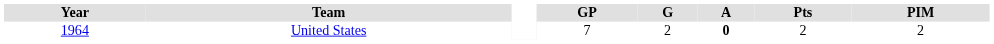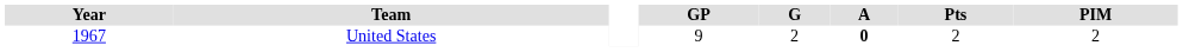 <table border="0" cellpadding="1" cellspacing="0" style="text-align:center; width:70em">
 <tr ALIGN="center" bgcolor="#e0e0e0">
 <th>Year</th>
 <th>Team</th>
 <th ALIGN="center" rowspan="99" bgcolor="#ffffff"> </th>
 <th>GP</th>
 <th>G</th>
 <th>A</th>
 <th>Pts</th>
 <th>PIM</th>
 </tr>
 <tr ALIGN="center">
-<td><a href='#'>1964</a></td>
+<td><a href='#'>1967</a></td>
 <td><a href='#'>United States</a></td>
-<td>7</td>
+<td>9</td>
 <td>2</td>
 <td><strong>0</strong></td>
 <td>2</td>
 <td>2</td>
 </tr>
 <tr>
 </tr>
 </table>
